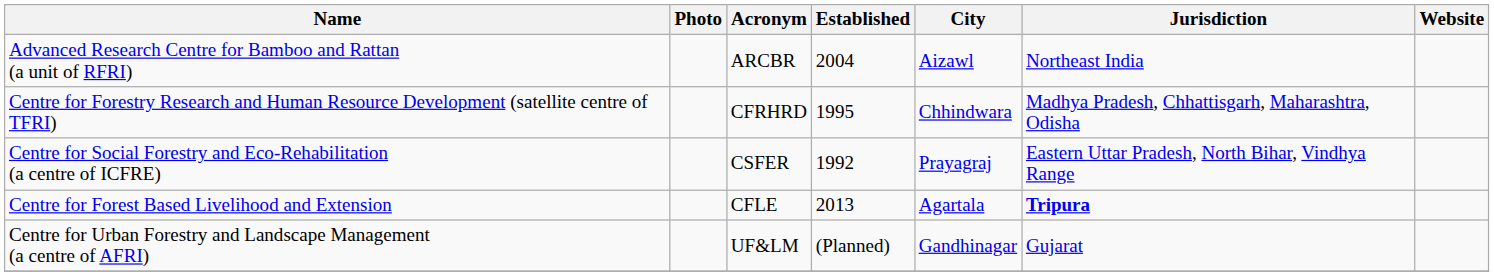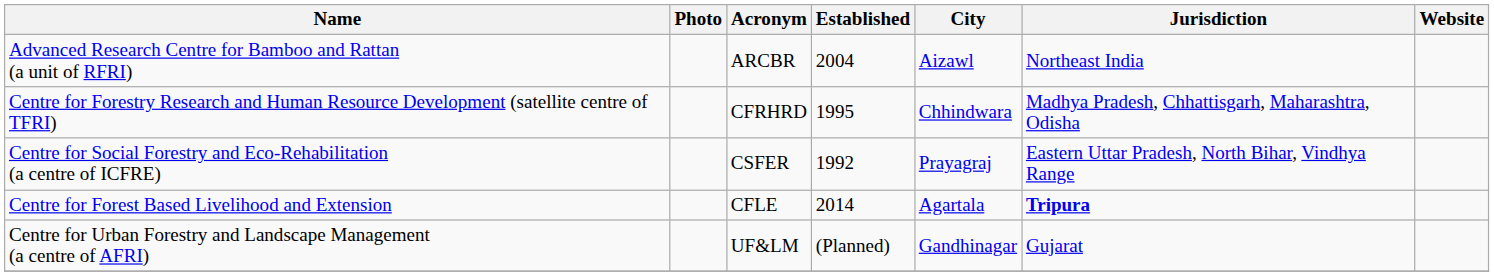 <table class="wikitable sortable">
 <tr>
 <th>Name</th>
 <th>Photo</th>
 <th>Acronym</th>
 <th>Established</th>
 <th>City</th>
 <th>Jurisdiction</th>
 <th>Website</th>
 </tr>
 <tr>
 <td><a href='#'>Advanced Research Centre for Bamboo and Rattan</a><br>(a unit of <a href='#'>RFRI</a>)</td>
 <td></td>
 <td>ARCBR</td>
 <td>2004</td>
 <td><a href='#'>Aizawl</a></td>
 <td><a href='#'>Northeast India</a></td>
 <td></td>
 </tr>
 <tr>
 <td><a href='#'>Centre for Forestry Research and Human Resource Development</a> (satellite centre of <a href='#'>TFRI</a>)</td>
 <td></td>
 <td>CFRHRD</td>
 <td>1995</td>
 <td><a href='#'>Chhindwara</a></td>
 <td><a href='#'>Madhya Pradesh</a>, <a href='#'>Chhattisgarh</a>, <a href='#'>Maharashtra</a>, <a href='#'>Odisha</a></td>
 <td></td>
 </tr>
 <tr>
 <td><a href='#'>Centre for Social Forestry and Eco-Rehabilitation</a><br>(a centre of ICFRE)</td>
 <td></td>
 <td>CSFER</td>
 <td>1992</td>
 <td><a href='#'>Prayagraj</a></td>
 <td><a href='#'>Eastern Uttar Pradesh</a>, <a href='#'>North Bihar</a>, <a href='#'>Vindhya Range</a></td>
 <td></td>
 </tr>
 <tr>
 <td><a href='#'>Centre for Forest Based Livelihood and Extension</a></td>
 <td></td>
 <td>CFLE</td>
-<td>2013</td>
+<td>2014</td>
 <td><a href='#'>Agartala</a></td>
 <td><strong><a href='#'>Tripura</a></strong></td>
 <td><br></td>
 </tr>
 <tr>
 <td>Centre for Urban Forestry and Landscape Management <br>(a centre of <a href='#'>AFRI</a>)</td>
 <td></td>
 <td>UF&LM</td>
 <td>(Planned)</td>
 <td><a href='#'>Gandhinagar</a></td>
 <td><a href='#'>Gujarat</a></td>
 <td></td>
 </tr>
 <tr>
 </tr>
 </table>
